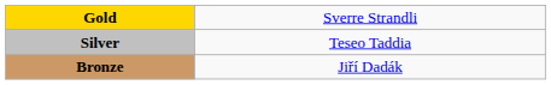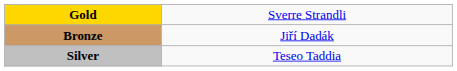 <table class="wikitable" style="text-align:center; " width="35%">
 <tr>
 <td bgcolor="gold"><strong>Gold</strong></td>
 <td><a href='#'>Sverre Strandli</a><br>  <small><em></em></small></td>
 </tr>
 <tr>
+<td bgcolor="CC9966"><strong>Bronze</strong></td>
+<td><a href='#'>Jiří Dadák</a><br>  <small><em></em></small></td>
+</tr>
+<tr>
 <td bgcolor="silver"><strong>Silver</strong></td>
 <td><a href='#'>Teseo Taddia</a><br>  <small><em></em></small></td>
 </tr>
-<tr>
-<td bgcolor="CC9966"><strong>Bronze</strong></td>
-<td><a href='#'>Jiří Dadák</a><br>  <small><em></em></small></td>
-</tr>
 </table>
